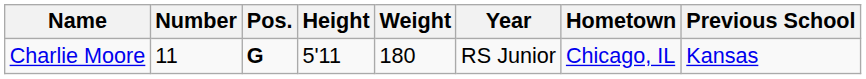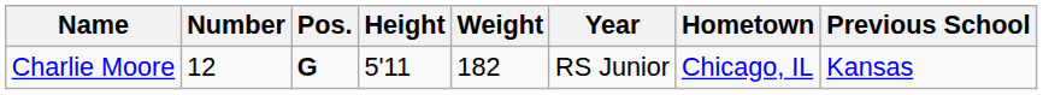 <table class="wikitable sortable" border="1">
 <tr>
 <th>Name</th>
 <th>Number</th>
 <th>Pos.</th>
 <th>Height</th>
 <th>Weight</th>
 <th>Year</th>
 <th>Hometown</th>
 <th class="unsortable">Previous School</th>
 </tr>
 <tr>
 <td><a href='#'>Charlie Moore</a></td>
-<td>11</td>
+<td>12</td>
 <td><strong>G</strong></td>
 <td>5'11</td>
-<td>180</td>
+<td>182</td>
 <td>RS Junior</td>
 <td><a href='#'>Chicago, IL</a></td>
 <td><a href='#'>Kansas</a></td>
 </tr>
 </table>
